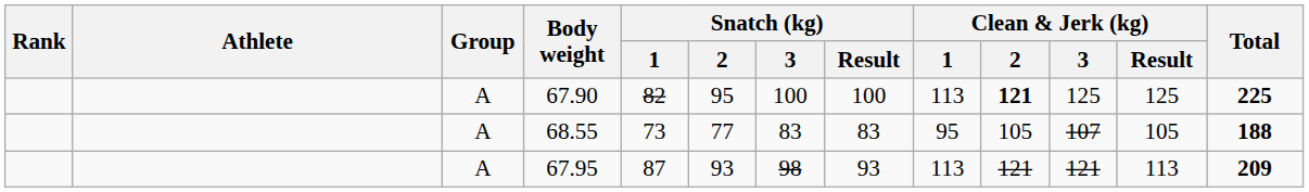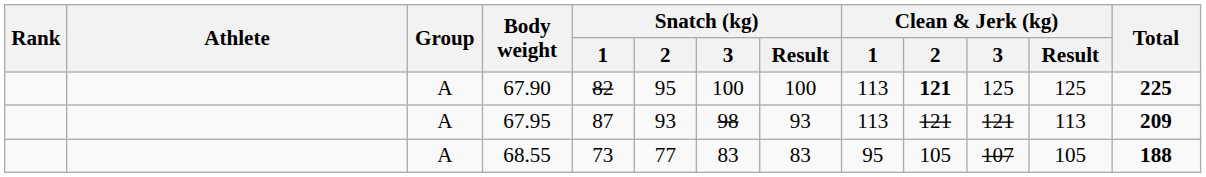 <table class = "wikitable" style="text-align:center;">
 <tr>
 <th rowspan=2 width=40>Rank</th>
 <th rowspan=2 width=250>Athlete</th>
 <th rowspan=2 width=50>Group</th>
 <th rowspan=2 width=60>Body weight</th>
 <th colspan=4>Snatch (kg)</th>
 <th colspan=4>Clean & Jerk (kg)</th>
 <th rowspan=2 width=60>Total</th>
 </tr>
 <tr>
 <th width=40>1</th>
 <th width=40>2</th>
 <th width=40>3</th>
 <th width=55>Result</th>
 <th width=40>1</th>
 <th width=40>2</th>
 <th width=40>3</th>
 <th width=55>Result</th>
 </tr>
 <tr>
 <td></td>
 <td align=left></td>
 <td>A</td>
 <td>67.90</td>
 <td><s>82</s></td>
 <td>95</td>
 <td>100</td>
 <td>100</td>
 <td>113</td>
 <td><strong>121</strong></td>
 <td>125</td>
 <td>125</td>
 <td><strong>225</strong></td>
 </tr>
 <tr>
 <td></td>
 <td align=left></td>
 <td>A</td>
+<td>67.95</td>
+<td>87</td>
+<td>93</td>
+<td><s>98</s></td>
+<td>93</td>
+<td>113</td>
+<td><s>121</s></td>
+<td><s>121</s></td>
+<td>113</td>
+<td><strong>209</strong></td>
+</tr>
+<tr>
+<td></td>
+<td align=left></td>
+<td>A</td>
 <td>68.55</td>
 <td>73</td>
 <td>77</td>
 <td>83</td>
 <td>83</td>
 <td>95</td>
 <td>105</td>
 <td><s>107</s></td>
 <td>105</td>
 <td><strong>188</strong></td>
 </tr>
-<tr>
-<td></td>
-<td align=left></td>
-<td>A</td>
-<td>67.95</td>
-<td>87</td>
-<td>93</td>
-<td><s>98</s></td>
-<td>93</td>
-<td>113</td>
-<td><s>121</s></td>
-<td><s>121</s></td>
-<td>113</td>
-<td><strong>209</strong></td>
-</tr>
 </table>
